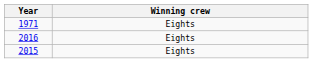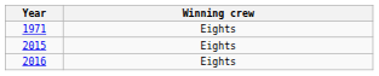 <table class="wikitable" style="text-align:center">
 <tr>
 <th width=70>Year</th>
 <th width=400>Winning crew</th>
 </tr>
 <tr>
 <td><a href='#'>1971</a></td>
 <td>Eights</td>
 </tr>
 <tr>
+<td><a href='#'>2015</a></td>
+<td>Eights</td>
+</tr>
+<tr>
 <td><a href='#'>2016</a></td>
 <td>Eights</td>
 </tr>
-<tr>
-<td><a href='#'>2015</a></td>
-<td>Eights</td>
-</tr>
 </table>
